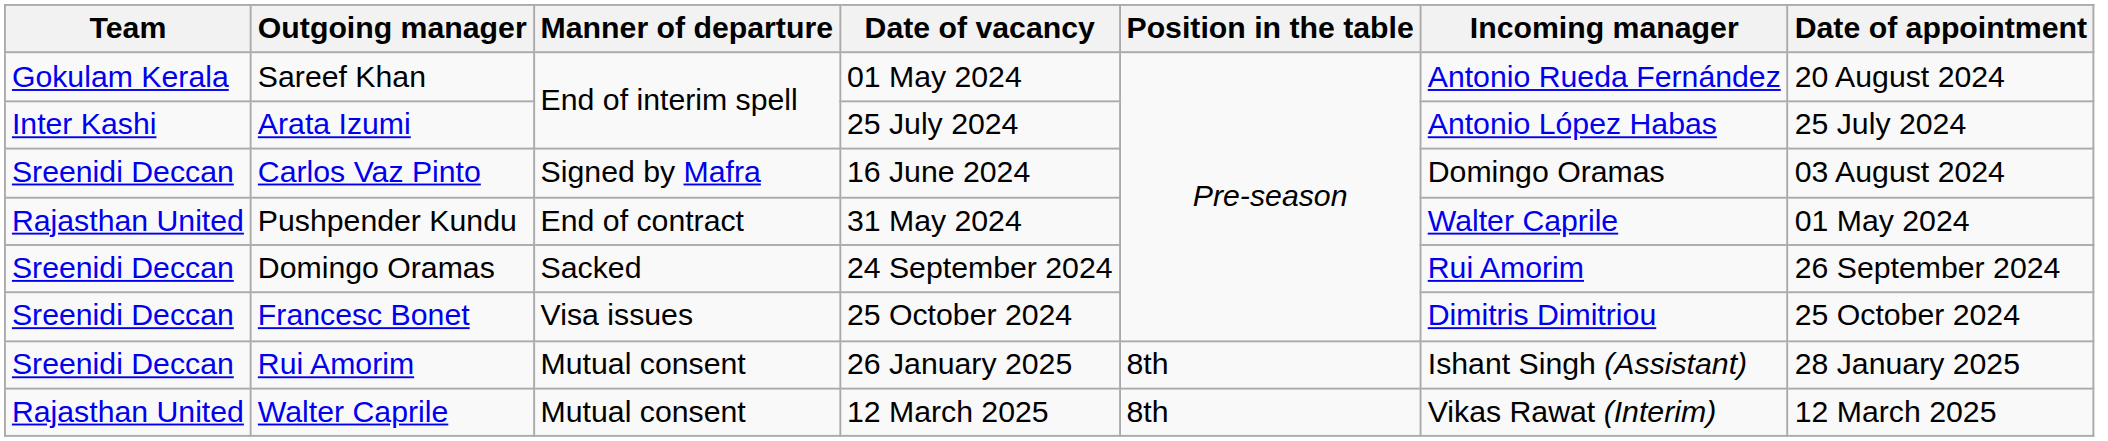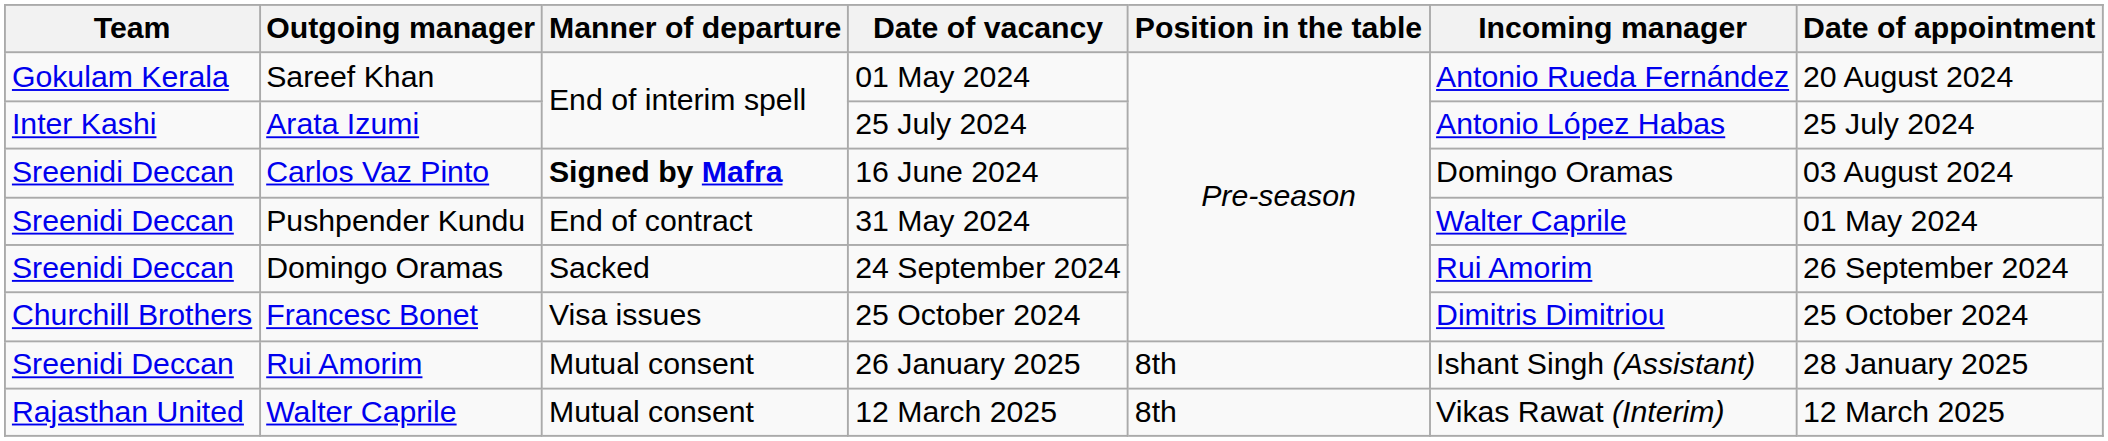 <table class="wikitable" style="text-align: left; font-size">
 <tr>
 <th scope=col>Team</th>
 <th scope=col>Outgoing manager</th>
 <th scope=col>Manner of departure</th>
 <th scope=col>Date of vacancy</th>
 <th scope=col>Position in the table</th>
 <th scope="col">Incoming manager</th>
 <th scope=col>Date of appointment</th>
 </tr>
 <tr>
 <td><a href='#'>Gokulam Kerala</a></td>
 <td> Sareef Khan</td>
 <td rowspan="2">End of interim spell</td>
 <td>01 May 2024</td>
 <td rowspan="6" align="center"><em>Pre-season</em></td>
 <td> <a href='#'>Antonio Rueda Fernández</a></td>
 <td>20 August 2024</td>
 </tr>
 <tr>
 <td><a href='#'>Inter Kashi</a></td>
 <td> <a href='#'>Arata Izumi</a></td>
 <td>25 July 2024</td>
 <td> <a href='#'>Antonio López Habas</a></td>
 <td>25 July 2024</td>
 </tr>
 <tr>
 <td><a href='#'>Sreenidi Deccan</a></td>
 <td> <a href='#'>Carlos Vaz Pinto</a></td>
-<td>Signed by <a href='#'>Mafra</a></td>
+<td><strong>Signed by <a href='#'>Mafra</a></strong></td>
 <td>16 June 2024</td>
 <td> Domingo Oramas</td>
 <td>03 August 2024</td>
 </tr>
 <tr>
-<td><a href='#'>Rajasthan United</a></td>
+<td><a href='#'>Sreenidi Deccan</a></td>
 <td> Pushpender Kundu</td>
 <td>End of contract</td>
 <td>31 May 2024</td>
 <td> <a href='#'>Walter Caprile</a></td>
 <td>01 May 2024</td>
 </tr>
 <tr>
 <td><a href='#'>Sreenidi Deccan</a></td>
 <td> Domingo Oramas</td>
 <td>Sacked</td>
 <td>24 September 2024</td>
 <td> <a href='#'>Rui Amorim</a></td>
 <td>26 September 2024</td>
 </tr>
 <tr>
-<td><a href='#'>Sreenidi Deccan</a></td>
+<td><a href='#'>Churchill Brothers</a></td>
 <td> <a href='#'>Francesc Bonet</a></td>
 <td>Visa issues</td>
 <td>25 October 2024</td>
 <td> <a href='#'> Dimitris Dimitriou</a></td>
 <td>25 October 2024</td>
 </tr>
 <tr>
 <td><a href='#'>Sreenidi Deccan</a></td>
 <td> <a href='#'>Rui Amorim</a></td>
 <td>Mutual consent</td>
 <td>26 January 2025</td>
 <td>8th</td>
 <td> Ishant Singh <em>(Assistant)</em></td>
 <td>28 January 2025</td>
 </tr>
 <tr>
 <td><a href='#'>Rajasthan United</a></td>
 <td> <a href='#'>Walter Caprile</a></td>
 <td>Mutual consent</td>
 <td>12 March 2025</td>
 <td>8th</td>
 <td> Vikas Rawat <em>(Interim)</em></td>
 <td>12 March 2025</td>
 </tr>
 </table>
